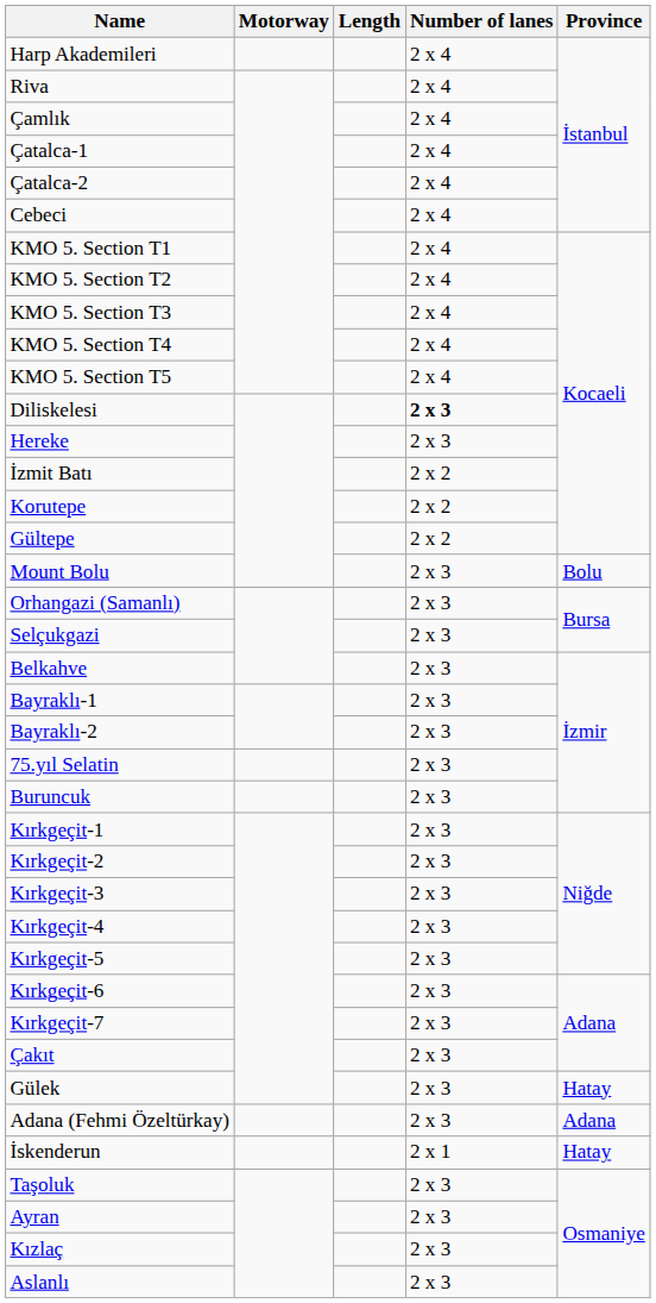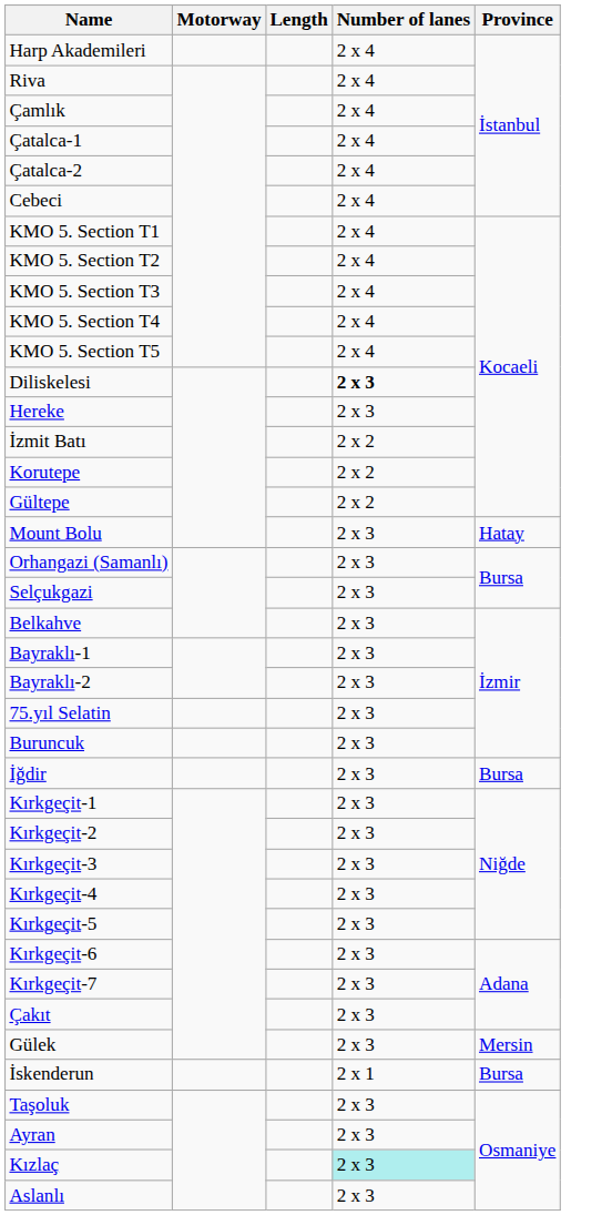 <table class="wikitable sortable">
 <tr>
 <th>Name</th>
 <th>Motorway</th>
 <th>Length</th>
 <th>Number of lanes</th>
 <th>Province</th>
 </tr>
 <tr>
 <td>Harp Akademileri</td>
 <td></td>
 <td></td>
 <td>2 x 4</td>
 <td rowspan=6><a href='#'>İstanbul</a></td>
 </tr>
 <tr>
 <td>Riva</td>
 <td rowspan=10></td>
 <td></td>
 <td>2 x 4</td>
 </tr>
 <tr>
 <td>Çamlık</td>
 <td></td>
 <td>2 x 4</td>
 </tr>
 <tr>
 <td>Çatalca-1</td>
 <td></td>
 <td>2 x 4</td>
 </tr>
 <tr>
 <td>Çatalca-2</td>
 <td></td>
 <td>2 x 4</td>
 </tr>
 <tr>
 <td>Cebeci</td>
 <td></td>
 <td>2 x 4</td>
 </tr>
 <tr>
 <td>KMO 5. Section T1</td>
 <td></td>
 <td>2 x 4</td>
 <td rowspan=10><a href='#'>Kocaeli</a></td>
 </tr>
 <tr>
 <td>KMO 5. Section T2</td>
 <td></td>
 <td>2 x 4</td>
 </tr>
 <tr>
 <td>KMO 5. Section T3</td>
 <td></td>
 <td>2 x 4</td>
 </tr>
 <tr>
 <td>KMO 5. Section T4</td>
 <td></td>
 <td>2 x 4</td>
 </tr>
 <tr>
 <td>KMO 5. Section T5</td>
 <td></td>
 <td>2 x 4</td>
 </tr>
 <tr>
 <td>Diliskelesi</td>
 <td rowspan=6></td>
 <td></td>
 <td><strong>2 x 3</strong></td>
 </tr>
 <tr>
 <td><a href='#'>Hereke</a></td>
 <td></td>
 <td>2 x 3</td>
 </tr>
 <tr>
 <td>İzmit Batı</td>
 <td></td>
 <td>2 x 2</td>
 </tr>
 <tr>
 <td><a href='#'>Korutepe</a></td>
 <td></td>
 <td>2 x 2</td>
 </tr>
 <tr>
 <td><a href='#'>Gültepe</a></td>
 <td></td>
 <td>2 x 2</td>
 </tr>
 <tr>
 <td><a href='#'>Mount Bolu</a></td>
 <td></td>
 <td>2 x 3</td>
-<td><a href='#'>Bolu</a></td>
+<td><a href='#'>Hatay</a></td>
 </tr>
 <tr>
 <td><a href='#'>Orhangazi (Samanlı)</a></td>
 <td rowspan=3></td>
 <td></td>
 <td>2 x 3</td>
 <td rowspan=2><a href='#'>Bursa</a></td>
 </tr>
 <tr>
 <td><a href='#'>Selçukgazi</a></td>
 <td></td>
 <td>2 x 3</td>
 </tr>
 <tr>
 <td><a href='#'>Belkahve</a></td>
 <td></td>
 <td>2 x 3</td>
 <td rowspan=5><a href='#'>İzmir</a></td>
 </tr>
 <tr>
 <td><a href='#'>Bayraklı</a>-1</td>
 <td rowspan=2></td>
 <td></td>
 <td>2 x 3</td>
 </tr>
 <tr>
 <td><a href='#'>Bayraklı</a>-2</td>
 <td></td>
 <td>2 x 3</td>
 </tr>
 <tr>
 <td><a href='#'>75.yıl Selatin</a></td>
 <td></td>
 <td></td>
 <td>2 x 3</td>
 </tr>
 <tr>
 <td><a href='#'>Buruncuk</a></td>
 <td></td>
 <td></td>
 <td>2 x 3</td>
+</tr>
+<tr>
+<td><a href='#'>İğdir</a></td>
+<td></td>
+<td></td>
+<td>2 x 3</td>
+<td><a href='#'>Bursa</a></td>
 </tr>
 <tr>
 <td><a href='#'>Kırkgeçit</a>-1</td>
 <td rowspan=9></td>
 <td></td>
 <td>2 x 3</td>
 <td rowspan=5><a href='#'>Niğde</a></td>
 </tr>
 <tr>
 <td><a href='#'>Kırkgeçit</a>-2</td>
 <td></td>
 <td>2 x 3</td>
 </tr>
 <tr>
 <td><a href='#'>Kırkgeçit</a>-3</td>
 <td></td>
 <td>2 x 3</td>
 </tr>
 <tr>
 <td><a href='#'>Kırkgeçit</a>-4</td>
 <td></td>
 <td>2 x 3</td>
 </tr>
 <tr>
 <td><a href='#'>Kırkgeçit</a>-5</td>
 <td></td>
 <td>2 x 3</td>
 </tr>
 <tr>
 <td><a href='#'>Kırkgeçit</a>-6</td>
 <td></td>
 <td>2 x 3</td>
 <td rowspan=3><a href='#'>Adana</a></td>
 </tr>
 <tr>
 <td><a href='#'>Kırkgeçit</a>-7</td>
 <td></td>
 <td>2 x 3</td>
 </tr>
 <tr>
 <td><a href='#'>Çakıt</a></td>
 <td></td>
 <td>2 x 3</td>
 </tr>
 <tr>
 <td>Gülek</td>
 <td></td>
 <td>2 x 3</td>
-<td><a href='#'>Hatay</a></td>
-</tr>
-<tr>
-<td>Adana (Fehmi Özeltürkay)</td>
-<td></td>
-<td></td>
-<td>2 x 3</td>
-<td><a href='#'>Adana</a></td>
+<td><a href='#'>Mersin</a></td>
 </tr>
 <tr>
 <td>İskenderun</td>
 <td></td>
 <td></td>
 <td>2 x 1</td>
-<td><a href='#'>Hatay</a></td>
+<td><a href='#'>Bursa</a></td>
 </tr>
 <tr>
 <td><a href='#'>Taşoluk</a></td>
 <td rowspan=4></td>
 <td></td>
 <td>2 x 3</td>
 <td rowspan=4><a href='#'>Osmaniye</a></td>
 </tr>
 <tr>
 <td><a href='#'>Ayran</a></td>
 <td></td>
 <td>2 x 3</td>
 </tr>
 <tr>
 <td><a href='#'>Kızlaç</a></td>
 <td></td>
-<td>2 x 3</td>
+<td style="background: paleturquoise;">2 x 3</td>
 </tr>
 <tr>
 <td><a href='#'>Aslanlı</a></td>
 <td></td>
 <td>2 x 3</td>
 </tr>
 </table>
